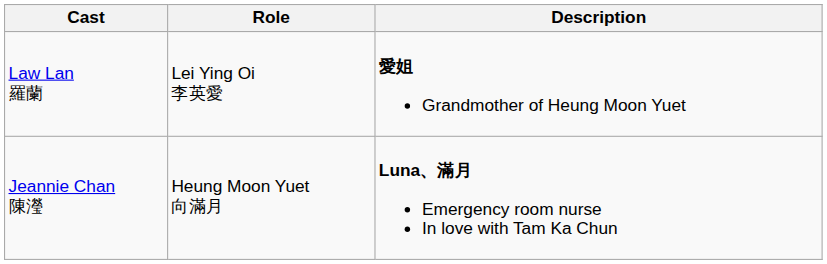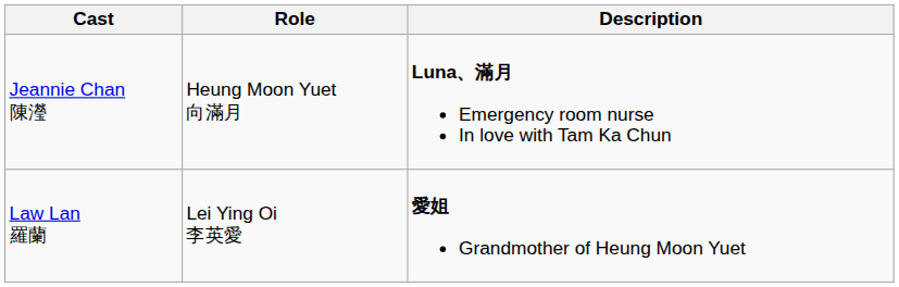 <table class="wikitable" width="60%">
 <tr>
 <th>Cast</th>
 <th>Role</th>
 <th>Description</th>
 </tr>
 <tr>
+<td><a href='#'>Jeannie Chan</a> <br> 陳瀅</td>
+<td>Heung Moon Yuet <br> 向滿月</td>
+<td><br><strong>Luna、滿月</strong><ul><li>Emergency room nurse</li><li>In love with Tam Ka Chun</li></ul></td>
+</tr>
+<tr>
 <td><a href='#'>Law Lan</a> <br>羅蘭</td>
 <td>Lei Ying Oi <br> 李英愛</td>
 <td><br><strong>愛姐</strong><ul><li>Grandmother of Heung Moon Yuet</li></ul></td>
 </tr>
-<tr>
-<td><a href='#'>Jeannie Chan</a> <br> 陳瀅</td>
-<td>Heung Moon Yuet <br> 向滿月</td>
-<td><br><strong>Luna、滿月</strong><ul><li>Emergency room nurse</li><li>In love with Tam Ka Chun</li></ul></td>
-</tr>
 </table>
